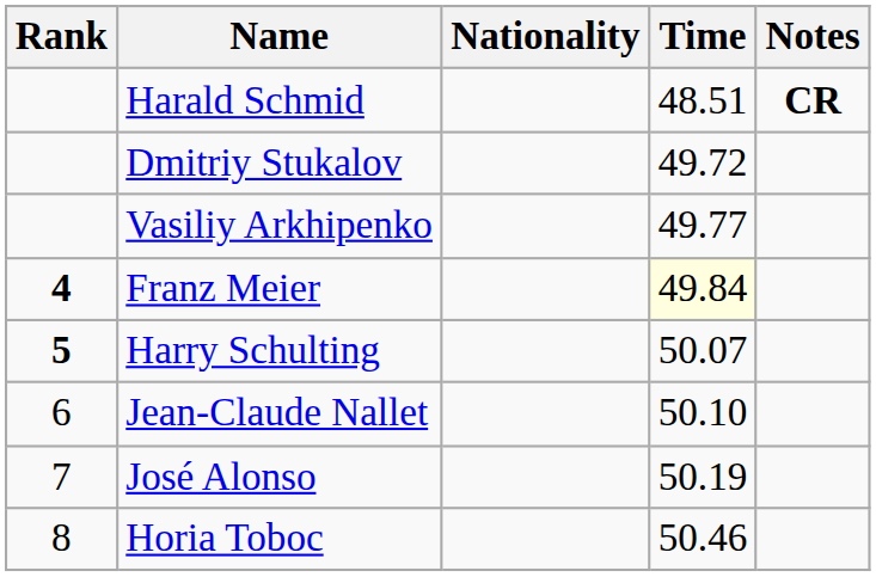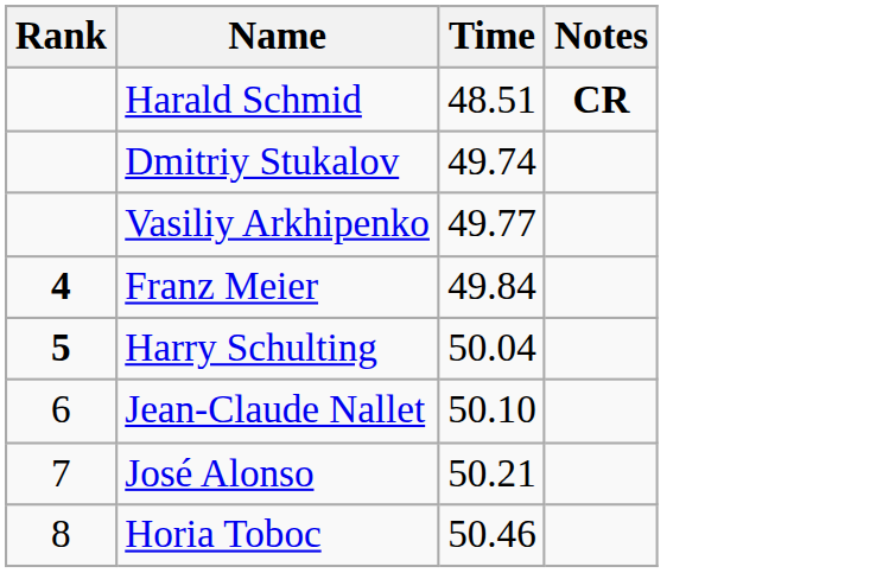 <table class="wikitable sortable" style="text-align:center">
 <tr>
 <th>Rank</th>
 <th>Name</th>
-<th>Nationality</th>
 <th>Time</th>
 <th>Notes</th>
 </tr>
 <tr>
 <td></td>
 <td align=left><a href='#'>Harald Schmid</a></td>
-<td align=left></td>
 <td>48.51</td>
 <td><strong>CR</strong></td>
 </tr>
 <tr>
 <td></td>
 <td align=left><a href='#'>Dmitriy Stukalov</a></td>
-<td align=left></td>
-<td>49.72</td>
+<td>49.74</td>
 <td></td>
 </tr>
 <tr>
 <td></td>
 <td align=left><a href='#'>Vasiliy Arkhipenko</a></td>
-<td align=left></td>
 <td>49.77</td>
 <td></td>
 </tr>
 <tr>
 <td><strong>4</strong></td>
 <td align=left><a href='#'>Franz Meier</a></td>
-<td align=left></td>
-<td style="background: lightyellow;">49.84</td>
+<td>49.84</td>
 <td></td>
 </tr>
 <tr>
 <td><strong>5</strong></td>
 <td align=left><a href='#'>Harry Schulting</a></td>
-<td align=left></td>
-<td>50.07</td>
+<td>50.04</td>
 <td></td>
 </tr>
 <tr>
 <td>6</td>
 <td align=left><a href='#'>Jean-Claude Nallet</a></td>
-<td align=left></td>
 <td>50.10</td>
 <td></td>
 </tr>
 <tr>
 <td>7</td>
 <td align=left><a href='#'>José Alonso</a></td>
-<td align=left></td>
-<td>50.19</td>
+<td>50.21</td>
 <td></td>
 </tr>
 <tr>
 <td>8</td>
 <td align=left><a href='#'>Horia Toboc</a></td>
-<td align=left></td>
 <td>50.46</td>
 <td></td>
 </tr>
 </table>
